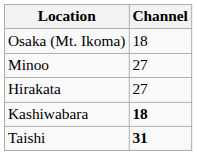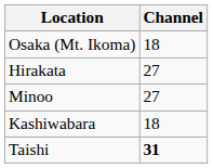 <table class="wikitable sortable">
 <tr>
 <th>Location</th>
 <th>Channel</th>
 </tr>
 <tr>
 <td>Osaka (Mt. Ikoma)</td>
 <td>18</td>
 </tr>
 <tr>
+<td>Hirakata</td>
+<td>27</td>
+</tr>
+<tr>
 <td>Minoo</td>
 <td>27</td>
 </tr>
 <tr>
-<td>Hirakata</td>
-<td>27</td>
-</tr>
-<tr>
 <td>Kashiwabara</td>
-<td><strong>18</strong></td>
+<td>18</td>
 </tr>
 <tr>
 <td>Taishi</td>
 <td><strong>31</strong></td>
 </tr>
 </table>
